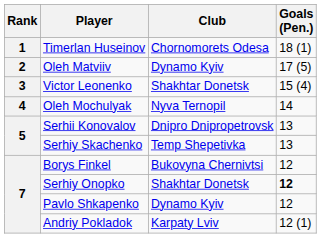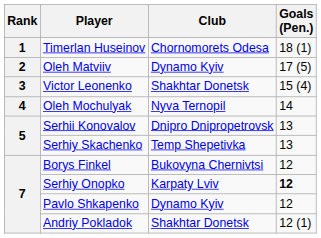 <table class="wikitable">
 <tr>
 <th>Rank</th>
 <th>Player</th>
 <th>Club</th>
 <th>Goals<br>(Pen.)</th>
 </tr>
 <tr>
 <th>1</th>
 <td style="text-align:left;"> <a href='#'>Timerlan Huseinov</a></td>
 <td style="text-align:left;"><a href='#'>Chornomorets Odesa</a></td>
 <td>18 (1)</td>
 </tr>
 <tr>
 <th>2</th>
 <td style="text-align:left;"> <a href='#'>Oleh Matviiv</a></td>
 <td style="text-align:left;"><a href='#'>Dynamo Kyiv</a></td>
 <td>17 (5)</td>
 </tr>
 <tr>
 <th>3</th>
 <td style="text-align:left;"> <a href='#'>Victor Leonenko</a></td>
 <td style="text-align:left;"><a href='#'>Shakhtar Donetsk</a></td>
 <td>15 (4)</td>
 </tr>
 <tr>
 <th>4</th>
 <td style="text-align:left;"> <a href='#'>Oleh Mochulyak</a></td>
 <td style="text-align:left;"><a href='#'>Nyva Ternopil</a></td>
 <td>14</td>
 </tr>
 <tr>
 <th rowspan=2>5</th>
 <td style="text-align:left;"> <a href='#'>Serhii Konovalov</a></td>
 <td style="text-align:left;"><a href='#'>Dnipro Dnipropetrovsk</a></td>
 <td>13</td>
 </tr>
 <tr>
 <td style="text-align:left;"> <a href='#'>Serhiy Skachenko</a></td>
 <td style="text-align:left;"><a href='#'>Temp Shepetivka</a></td>
 <td>13</td>
 </tr>
 <tr>
 <th rowspan=4>7</th>
 <td style="text-align:left;"> <a href='#'>Borys Finkel</a></td>
 <td style="text-align:left;"><a href='#'>Bukovyna Chernivtsi</a></td>
 <td>12</td>
 </tr>
 <tr>
 <td style="text-align:left;"> <a href='#'>Serhiy Onopko</a></td>
-<td style="text-align:left;"><a href='#'>Shakhtar Donetsk</a></td>
+<td style="text-align:left;"><a href='#'>Karpaty Lviv</a></td>
 <td><strong>12</strong></td>
 </tr>
 <tr>
 <td style="text-align:left;"> <a href='#'>Pavlo Shkapenko</a></td>
 <td style="text-align:left;"><a href='#'>Dynamo Kyiv</a></td>
 <td>12</td>
 </tr>
 <tr>
 <td style="text-align:left;"> <a href='#'>Andriy Pokladok</a></td>
-<td style="text-align:left;"><a href='#'>Karpaty Lviv</a></td>
+<td style="text-align:left;"><a href='#'>Shakhtar Donetsk</a></td>
 <td>12 (1)</td>
 </tr>
 </table>
